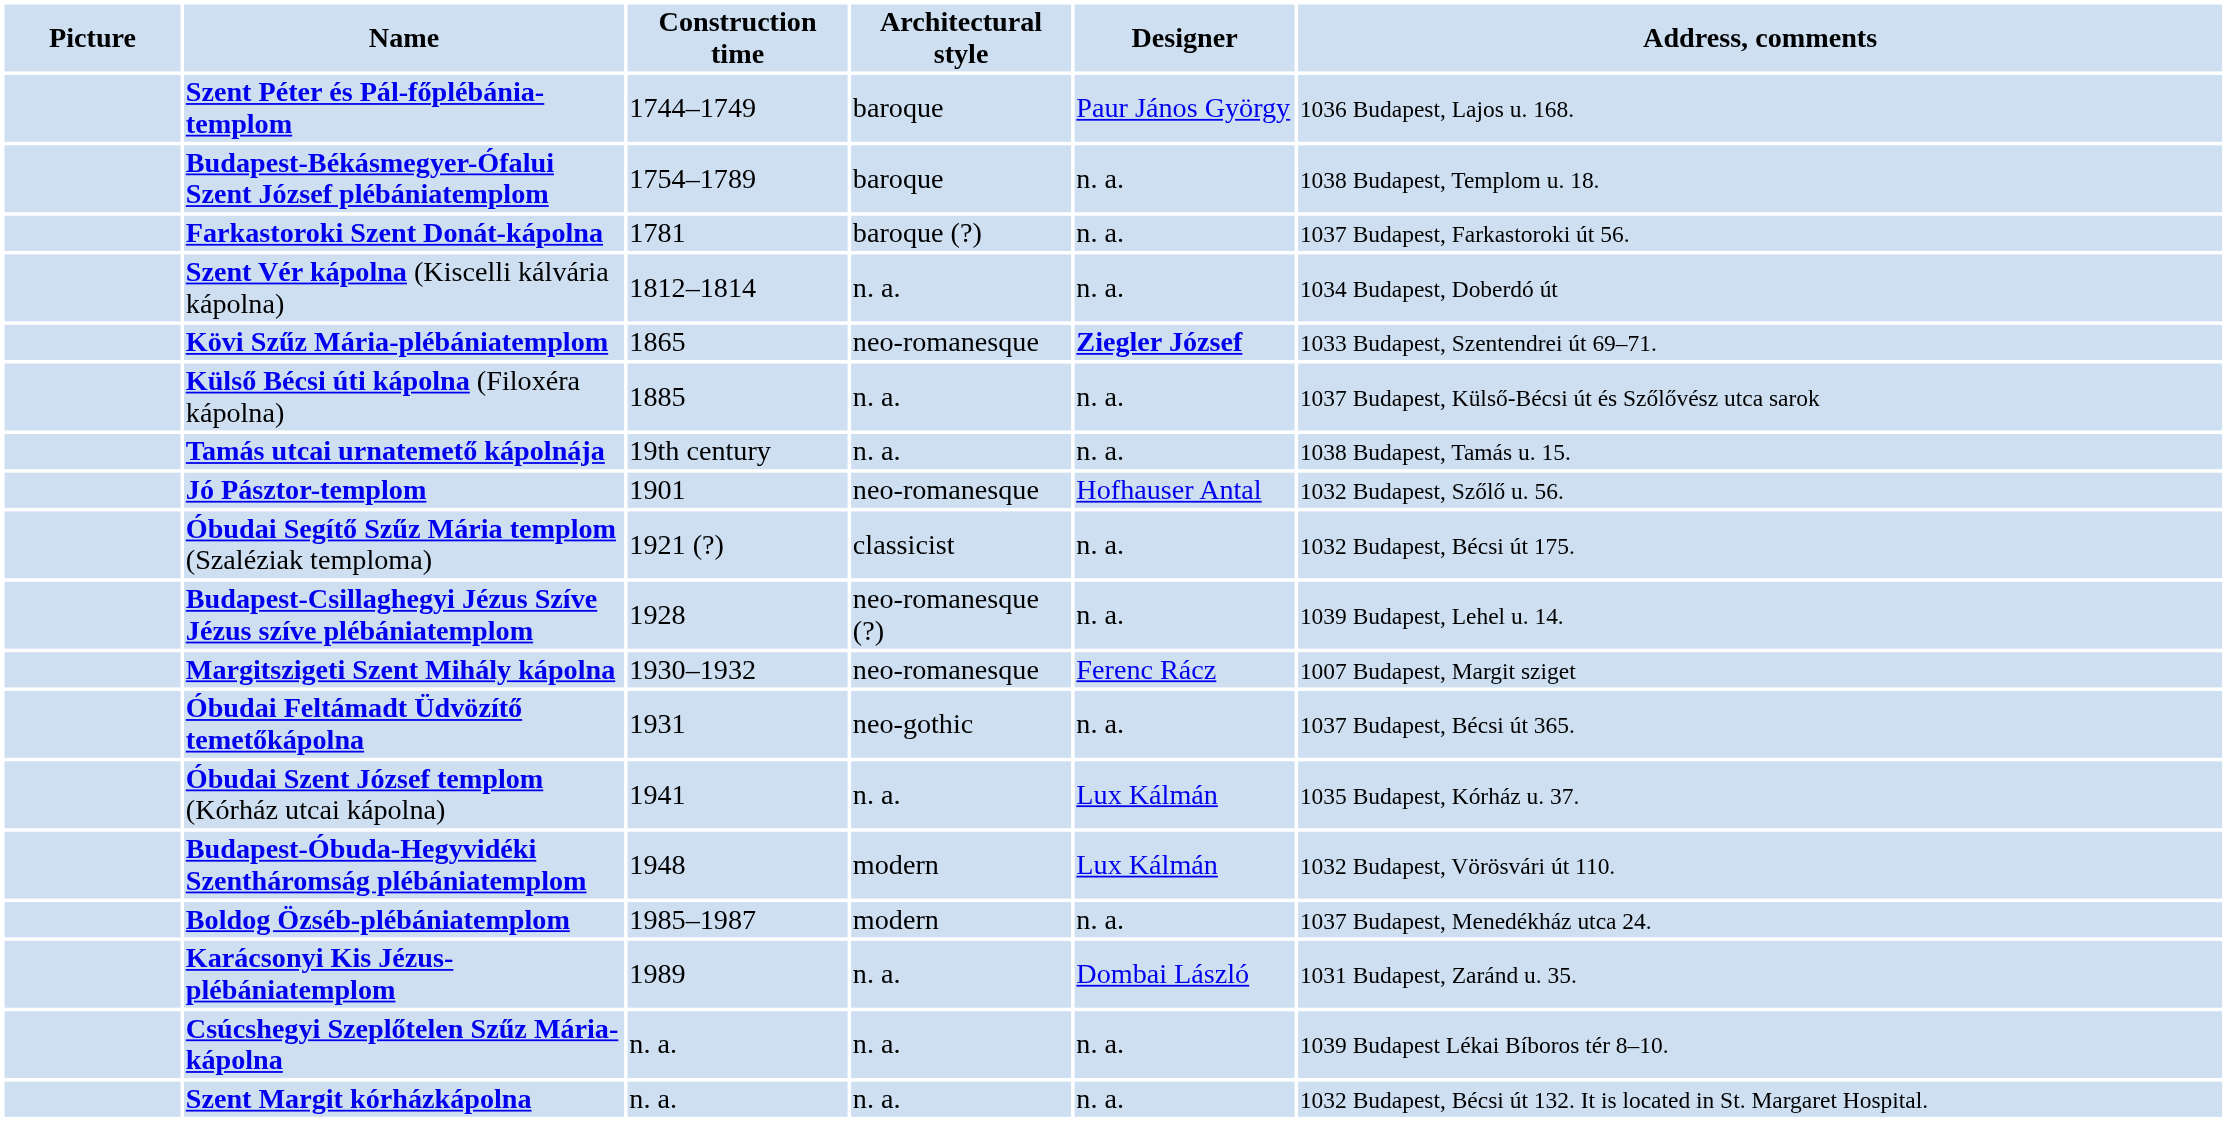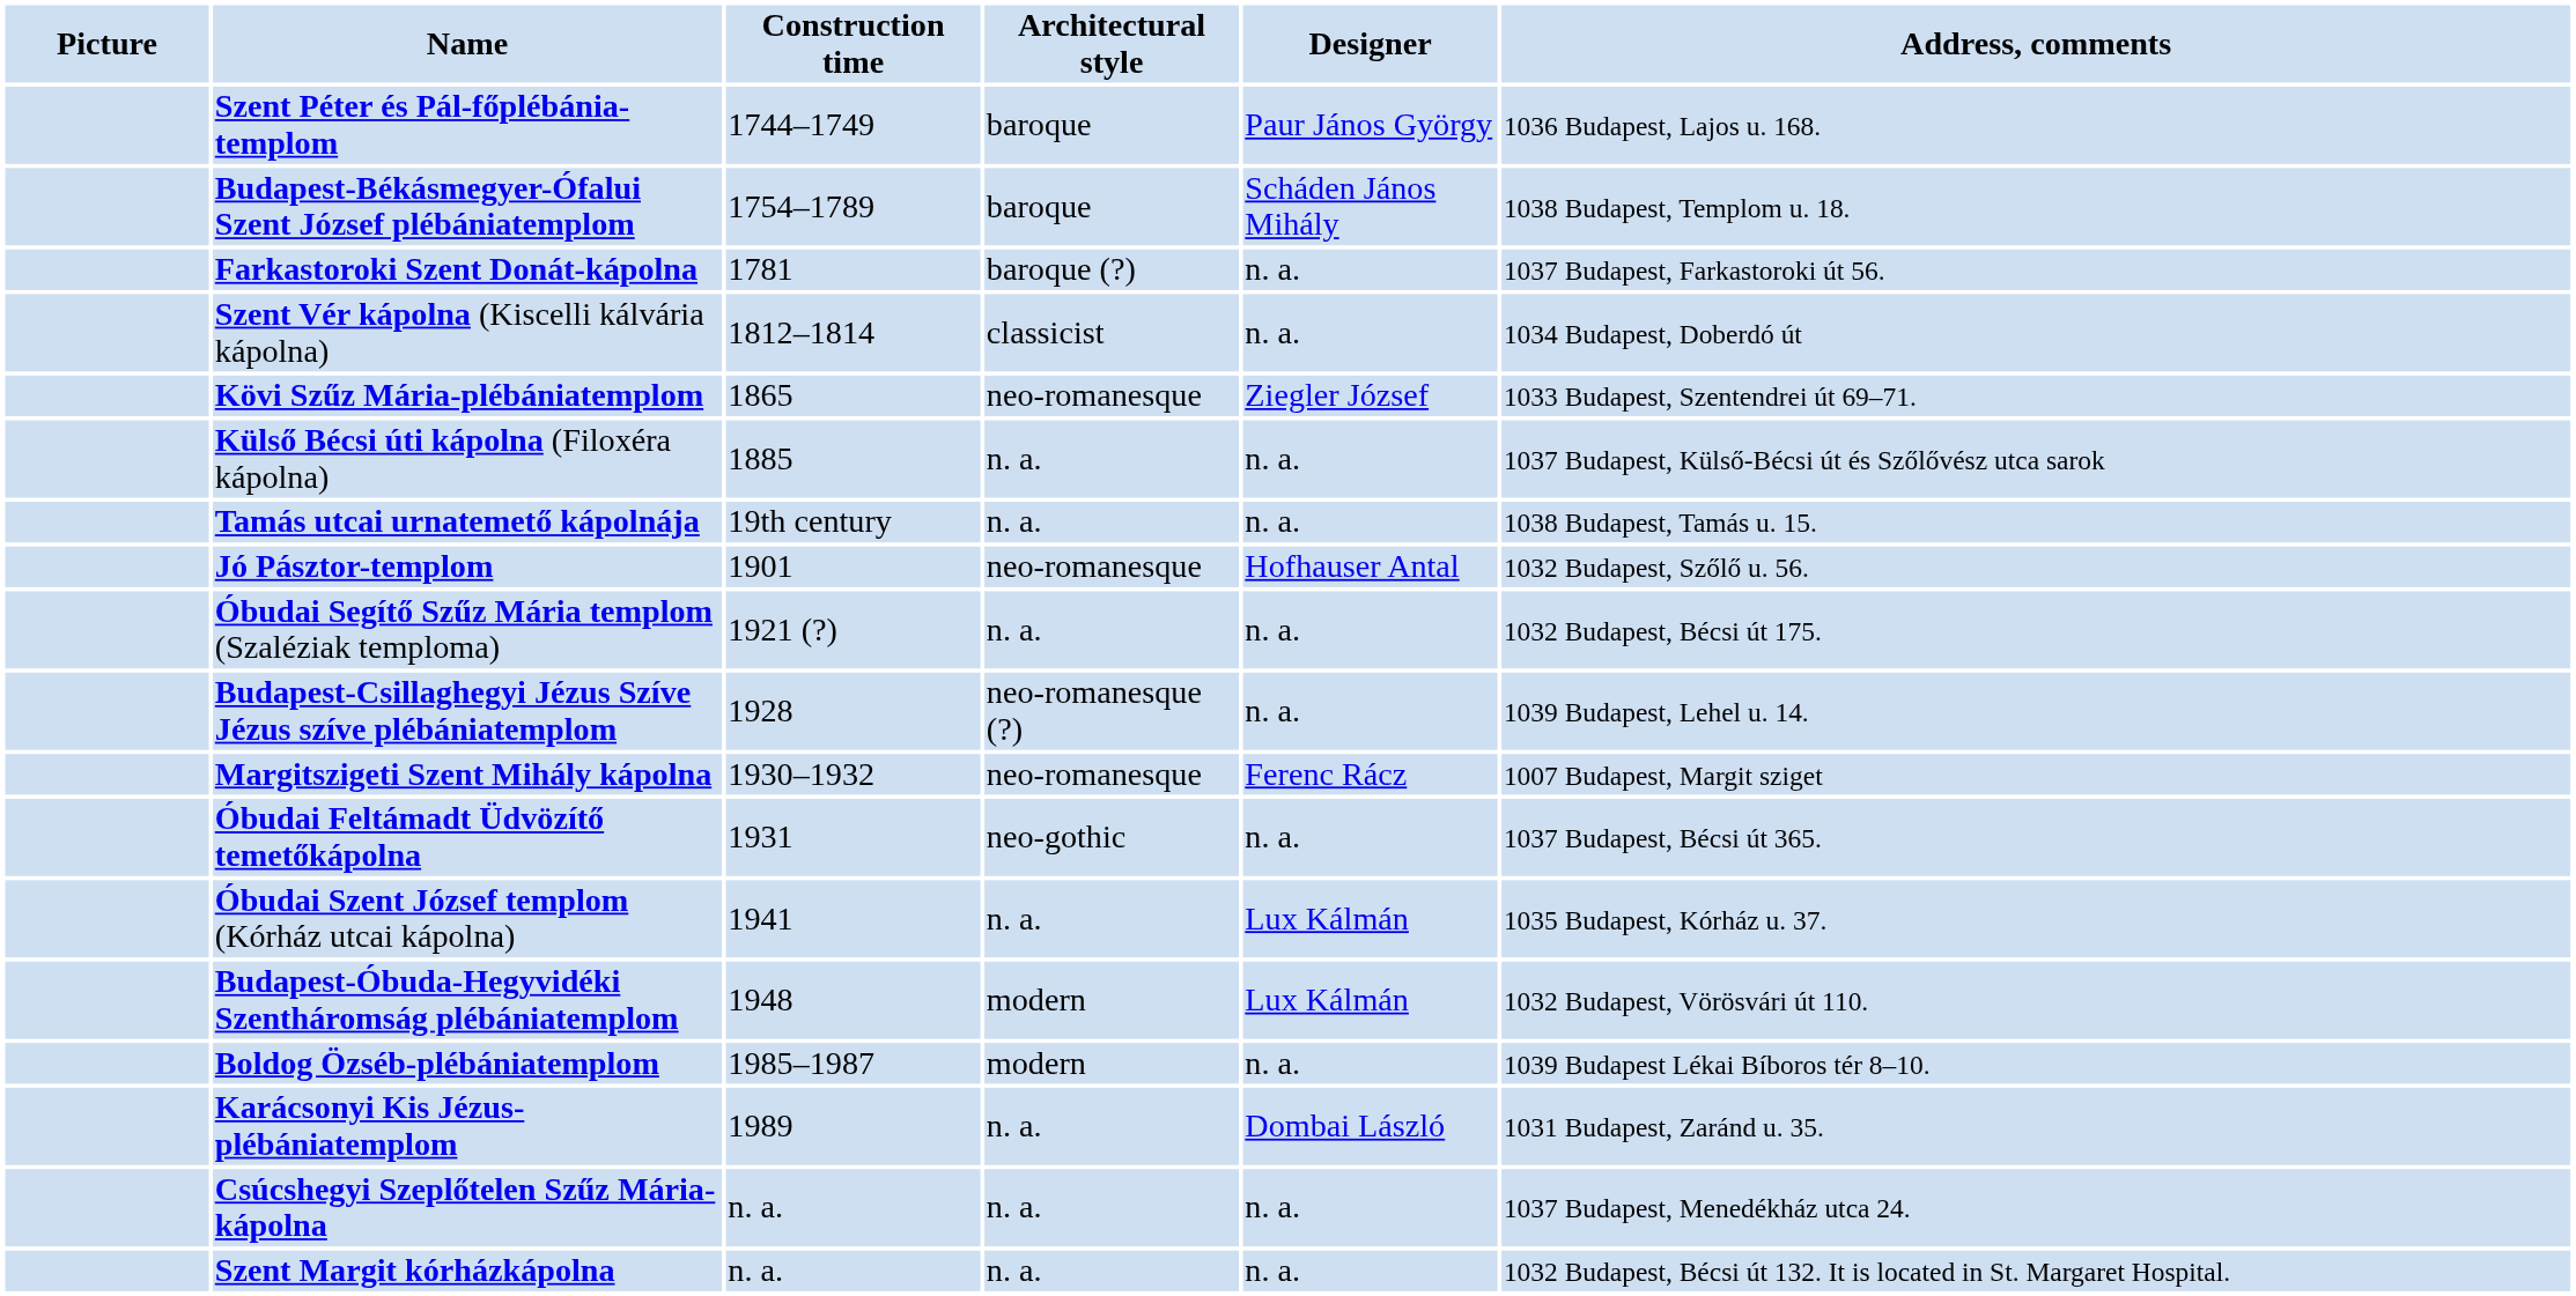 <table width="100%">
 <tr>
 <th bgcolor="#CEDFF2" width="8%">Picture</th>
 <th bgcolor="#CEDFF2" width="20%">Name</th>
 <th bgcolor="#CEDFF2" width="10%">Construction time</th>
 <th bgcolor="#CEDFF2" width="10%">Architectural style</th>
 <th bgcolor="#CEDFF2" width="10%">Designer</th>
 <th bgcolor="#CEDFF2" width="42%">Address, comments</th>
 </tr>
 <tr>
 <td bgcolor="#CEDFF2"></td>
 <td bgcolor="#CEDFF2"><strong><a href='#'>Szent Péter és Pál-főplébánia-templom</a></strong></td>
 <td bgcolor="#CEDFF2">1744–1749</td>
 <td bgcolor="#CEDFF2">baroque</td>
 <td bgcolor="#CEDFF2"><a href='#'>Paur János György</a></td>
 <td bgcolor="#CEDFF2"><small>1036 Budapest, Lajos u. 168.</small></td>
 </tr>
 <tr>
 <td bgcolor="#CEDFF2"></td>
 <td bgcolor="#CEDFF2"><strong><a href='#'>Budapest-Békásmegyer-Ófalui Szent József plébániatemplom</a></strong></td>
 <td bgcolor="#CEDFF2">1754–1789</td>
 <td bgcolor="#CEDFF2">baroque</td>
-<td bgcolor="#CEDFF2">n. a.</td>
+<td bgcolor="#CEDFF2"><a href='#'>Scháden János Mihály</a></td>
 <td bgcolor="#CEDFF2"><small>1038 Budapest, Templom u. 18.</small></td>
 </tr>
 <tr>
 <td bgcolor="#CEDFF2"></td>
 <td bgcolor="#CEDFF2"><strong><a href='#'>Farkastoroki Szent Donát-kápolna</a></strong></td>
 <td bgcolor="#CEDFF2">1781</td>
 <td bgcolor="#CEDFF2">baroque (?)</td>
 <td bgcolor="#CEDFF2">n. a.</td>
 <td bgcolor="#CEDFF2"><small>1037 Budapest, Farkastoroki út 56.</small></td>
 </tr>
 <tr>
 <td bgcolor="#CEDFF2"></td>
 <td bgcolor="#CEDFF2"><strong><a href='#'>Szent Vér kápolna</a></strong> (Kiscelli kálvária kápolna)</td>
 <td bgcolor="#CEDFF2">1812–1814</td>
-<td bgcolor="#CEDFF2">n. a.</td>
+<td bgcolor="#CEDFF2">classicist</td>
 <td bgcolor="#CEDFF2">n. a.</td>
 <td bgcolor="#CEDFF2"><small>1034 Budapest, Doberdó út</small></td>
 </tr>
 <tr>
 <td bgcolor="#CEDFF2"></td>
 <td bgcolor="#CEDFF2"><strong><a href='#'>Kövi Szűz Mária-plébániatemplom </a></strong></td>
 <td bgcolor="#CEDFF2">1865</td>
 <td bgcolor="#CEDFF2">neo-romanesque</td>
-<td bgcolor="#CEDFF2"><strong><a href='#'>Ziegler József</a></strong></td>
+<td bgcolor="#CEDFF2"><a href='#'>Ziegler József</a></td>
 <td bgcolor="#CEDFF2"><small>1033 Budapest, Szentendrei út 69–71.</small></td>
 </tr>
 <tr>
 <td bgcolor="#CEDFF2"></td>
 <td bgcolor="#CEDFF2"><strong><a href='#'>Külső Bécsi úti kápolna</a></strong> (Filoxéra kápolna)</td>
 <td bgcolor="#CEDFF2">1885</td>
 <td bgcolor="#CEDFF2">n. a.</td>
 <td bgcolor="#CEDFF2">n. a.</td>
 <td bgcolor="#CEDFF2"><small>1037 Budapest, Külső-Bécsi út és Szőlővész utca sarok</small></td>
 </tr>
 <tr>
 <td bgcolor="#CEDFF2"></td>
 <td bgcolor="#CEDFF2"><strong><a href='#'>Tamás utcai urnatemető kápolnája</a></strong></td>
 <td bgcolor="#CEDFF2">19th century</td>
 <td bgcolor="#CEDFF2">n. a.</td>
 <td bgcolor="#CEDFF2">n. a.</td>
 <td bgcolor="#CEDFF2"><small>1038 Budapest, Tamás u. 15.</small></td>
 </tr>
 <tr>
 <td bgcolor="#CEDFF2"></td>
 <td bgcolor="#CEDFF2"><strong><a href='#'>Jó Pásztor-templom</a></strong></td>
 <td bgcolor="#CEDFF2">1901</td>
 <td bgcolor="#CEDFF2">neo-romanesque</td>
 <td bgcolor="#CEDFF2"><a href='#'>Hofhauser Antal</a></td>
 <td bgcolor="#CEDFF2"><small>1032 Budapest, Szőlő u. 56.</small></td>
 </tr>
 <tr>
 <td bgcolor="#CEDFF2"></td>
 <td bgcolor="#CEDFF2"><strong><a href='#'>Óbudai Segítő Szűz Mária templom</a></strong> (Szaléziak temploma)</td>
 <td bgcolor="#CEDFF2">1921 (?)</td>
-<td bgcolor="#CEDFF2">classicist</td>
+<td bgcolor="#CEDFF2">n. a.</td>
 <td bgcolor="#CEDFF2">n. a.</td>
 <td bgcolor="#CEDFF2"><small>1032 Budapest, Bécsi út 175.</small></td>
 </tr>
 <tr>
 <td bgcolor="#CEDFF2"></td>
 <td bgcolor="#CEDFF2"><strong><a href='#'>Budapest-Csillaghegyi Jézus Szíve Jézus szíve plébániatemplom</a></strong></td>
 <td bgcolor="#CEDFF2">1928</td>
 <td bgcolor="#CEDFF2">neo-romanesque (?)</td>
 <td bgcolor="#CEDFF2">n. a.</td>
 <td bgcolor="#CEDFF2"><small>1039 Budapest, Lehel u. 14.</small></td>
 </tr>
 <tr>
 <td bgcolor="#CEDFF2"></td>
 <td bgcolor="#CEDFF2"><strong><a href='#'>Margitszigeti Szent Mihály kápolna</a></strong></td>
 <td bgcolor="#CEDFF2">1930–1932</td>
 <td bgcolor="#CEDFF2">neo-romanesque</td>
 <td bgcolor="#CEDFF2"><a href='#'>Ferenc Rácz</a></td>
 <td bgcolor="#CEDFF2"><small>	1007 Budapest, Margit sziget</small></td>
 </tr>
 <tr>
 <td bgcolor="#CEDFF2"></td>
 <td bgcolor="#CEDFF2"><strong><a href='#'>Óbudai Feltámadt Üdvözítő temetőkápolna</a></strong></td>
 <td bgcolor="#CEDFF2">1931</td>
 <td bgcolor="#CEDFF2">neo-gothic</td>
 <td bgcolor="#CEDFF2">n. a.</td>
 <td bgcolor="#CEDFF2"><small>1037 Budapest, Bécsi út 365.</small></td>
 </tr>
 <tr>
 <td bgcolor="#CEDFF2"></td>
 <td bgcolor="#CEDFF2"><strong><a href='#'>Óbudai Szent József templom</a></strong> (Kórház utcai kápolna)</td>
 <td bgcolor="#CEDFF2">1941</td>
 <td bgcolor="#CEDFF2">n. a.</td>
 <td bgcolor="#CEDFF2"><a href='#'>Lux Kálmán</a></td>
 <td bgcolor="#CEDFF2"><small>1035 Budapest, Kórház u. 37.</small></td>
 </tr>
 <tr>
 <td bgcolor="#CEDFF2"></td>
 <td bgcolor="#CEDFF2"><strong><a href='#'>Budapest-Óbuda-Hegyvidéki Szentháromság plébániatemplom</a></strong></td>
 <td bgcolor="#CEDFF2">1948</td>
 <td bgcolor="#CEDFF2">modern</td>
 <td bgcolor="#CEDFF2"><a href='#'>Lux Kálmán</a></td>
 <td bgcolor="#CEDFF2"><small>1032 Budapest, Vörösvári út 110.</small></td>
 </tr>
 <tr>
 <td bgcolor="#CEDFF2"></td>
 <td bgcolor="#CEDFF2"><strong><a href='#'>Boldog Özséb-plébániatemplom </a></strong></td>
 <td bgcolor="#CEDFF2">1985–1987</td>
 <td bgcolor="#CEDFF2">modern</td>
 <td bgcolor="#CEDFF2">n. a.</td>
-<td bgcolor="#CEDFF2"><small>1037 Budapest, Menedékház utca 24.</small></td>
+<td bgcolor="#CEDFF2"><small>1039 Budapest Lékai Bíboros tér 8–10.</small></td>
 </tr>
 <tr>
 <td bgcolor="#CEDFF2"></td>
 <td bgcolor="#CEDFF2"><strong><a href='#'>Karácsonyi Kis Jézus-plébániatemplom</a></strong></td>
 <td bgcolor="#CEDFF2">1989</td>
 <td bgcolor="#CEDFF2">n. a.</td>
 <td bgcolor="#CEDFF2"><a href='#'>Dombai László</a></td>
 <td bgcolor="#CEDFF2"><small>1031 Budapest, Zaránd u. 35.</small></td>
 </tr>
 <tr>
 <td bgcolor="#CEDFF2"> </td>
 <td bgcolor="#CEDFF2"><strong><a href='#'>Csúcshegyi Szeplőtelen Szűz Mária-kápolna</a></strong></td>
 <td bgcolor="#CEDFF2">n. a.</td>
 <td bgcolor="#CEDFF2">n. a.</td>
 <td bgcolor="#CEDFF2">n. a.</td>
-<td bgcolor="#CEDFF2"><small>1039 Budapest Lékai Bíboros tér 8–10.</small></td>
+<td bgcolor="#CEDFF2"><small>1037 Budapest, Menedékház utca 24.</small></td>
 </tr>
 <tr>
 <td bgcolor="#CEDFF2"></td>
 <td bgcolor="#CEDFF2"><strong><a href='#'>Szent Margit kórházkápolna</a></strong></td>
 <td bgcolor="#CEDFF2">n. a.</td>
 <td bgcolor="#CEDFF2">n. a.</td>
 <td bgcolor="#CEDFF2">n. a.</td>
 <td bgcolor="#CEDFF2"><small>	1032 Budapest, Bécsi út 132. It is located in St. Margaret Hospital.</small></td>
 </tr>
 <tr>
 </tr>
 </table>
